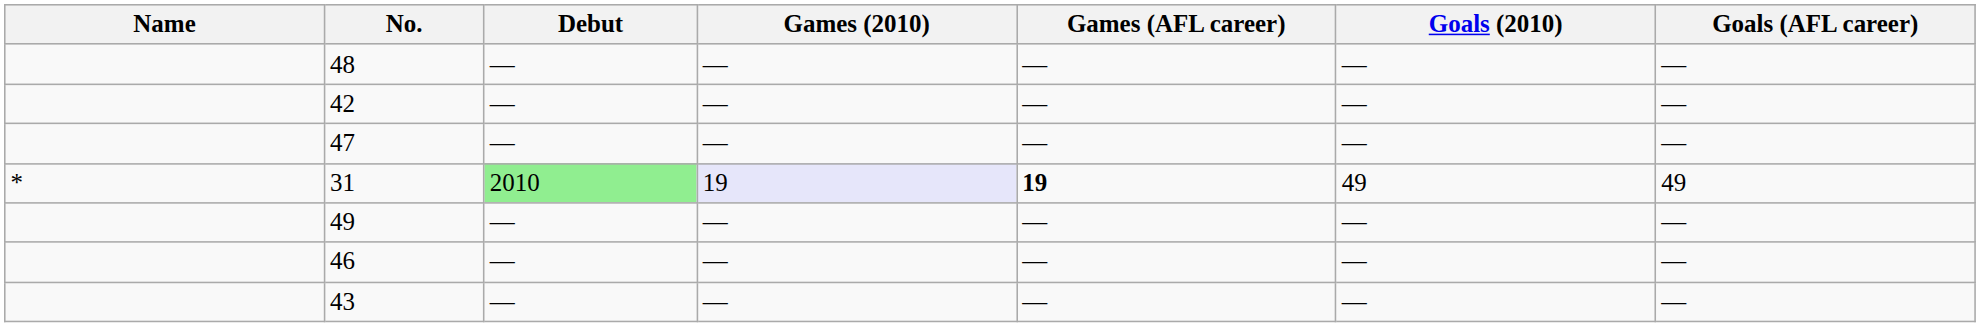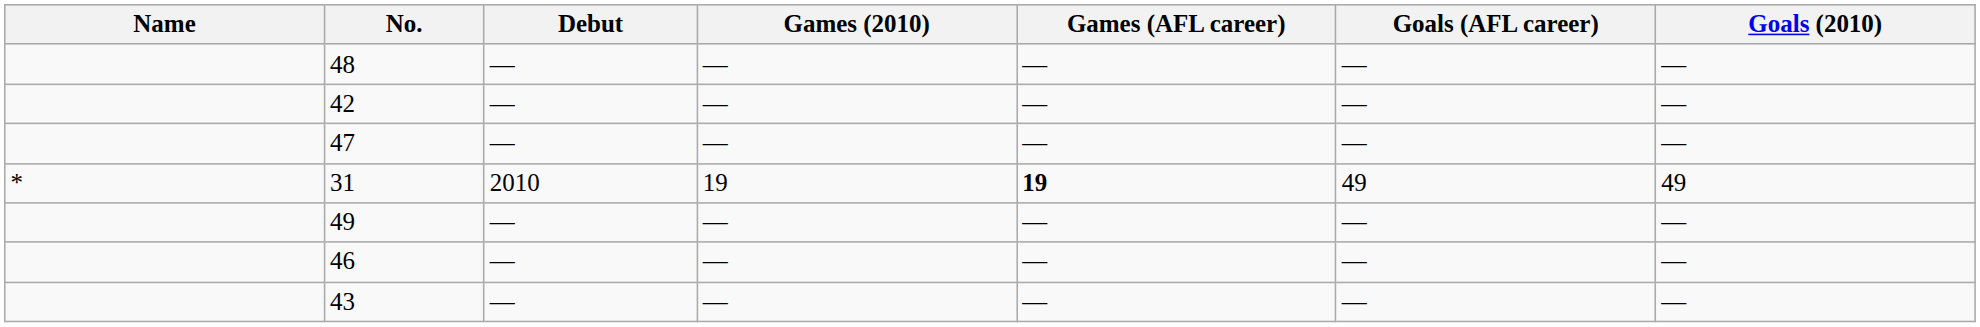 <table class="wikitable sortable" style="width:100%;">
 <tr style="background:#efefef;">
 <th width=6%>Name</th>
 <th width=3%>No.</th>
 <th width=4%>Debut</th>
 <th width=6%>Games (2010)</th>
 <th width=6%>Games (AFL career)</th>
+<th width=6%>Goals (AFL career)</th>
 <th width=6%><a href='#'>Goals</a> (2010)</th>
-<th width=6%>Goals (AFL career)</th>
 </tr>
 <tr>
 <td align=left></td>
 <td>48</td>
 <td>—</td>
 <td>—</td>
 <td>—</td>
 <td>—</td>
 <td>—</td>
 </tr>
 <tr>
 <td align=left></td>
 <td>42</td>
 <td>—</td>
 <td>—</td>
 <td>—</td>
 <td>—</td>
 <td>—</td>
 </tr>
 <tr>
 <td align=left></td>
 <td>47</td>
 <td>—</td>
 <td>—</td>
 <td>—</td>
 <td>—</td>
 <td>—</td>
 </tr>
 <tr>
 <td align=left>*</td>
 <td>31</td>
-<td style="background: lightgreen;">2010</td>
-<td style="background: lavender;">19</td>
+<td>2010</td>
+<td>19</td>
 <td><strong>19</strong></td>
 <td>49</td>
 <td>49</td>
 </tr>
 <tr>
 <td align=left></td>
 <td>49</td>
 <td>—</td>
 <td>—</td>
 <td>—</td>
 <td>—</td>
 <td>—</td>
 </tr>
 <tr>
 <td align=left></td>
 <td>46</td>
 <td>—</td>
 <td>—</td>
 <td>—</td>
 <td>—</td>
 <td>—</td>
 </tr>
 <tr>
 <td align=left></td>
 <td>43</td>
 <td>—</td>
 <td>—</td>
 <td>—</td>
 <td>—</td>
 <td>—</td>
 </tr>
 </table>
